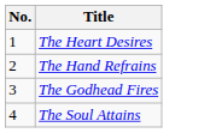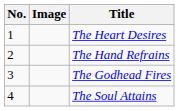 <table class="wikitable">
 <tr>
 <th>No.</th>
+<th>Image</th>
 <th>Title</th>
 </tr>
 <tr>
 <td>1</td>
+<td></td>
 <td><em><a href='#'>The Heart Desires</a></em></td>
 </tr>
 <tr>
 <td>2</td>
+<td></td>
 <td><em><a href='#'>The Hand Refrains</a></em></td>
 </tr>
 <tr>
 <td>3</td>
+<td></td>
 <td><em><a href='#'>The Godhead Fires</a></em></td>
 </tr>
 <tr>
 <td>4</td>
+<td></td>
 <td><em><a href='#'>The Soul Attains</a></em></td>
 </tr>
 </table>
